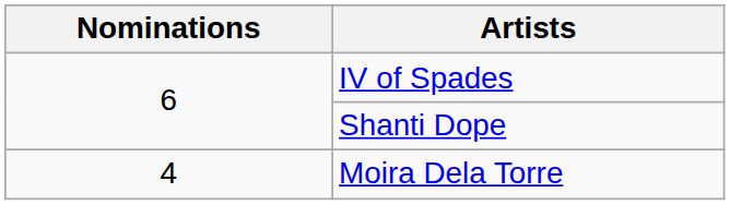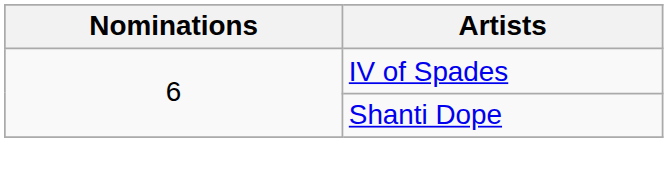 <table class="wikitable"  style="width:30%;">
 <tr>
 <th scope="col">Nominations</th>
 <th scope="col">Artists</th>
 </tr>
 <tr>
 <td rowspan="2" align="center">6</td>
 <td><a href='#'>IV of Spades</a></td>
 </tr>
 <tr>
 <td><a href='#'>Shanti Dope</a></td>
 </tr>
-<tr>
-<td align="center">4</td>
-<td><a href='#'>Moira Dela Torre</a></td>
-</tr>
 </table>
